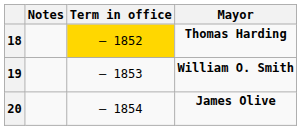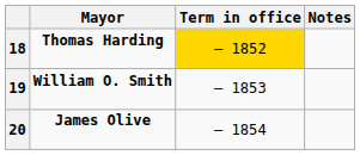 <table class="wikitable sortable" style="text-align:center;">
 <tr>
 <th scope="col" data-sort-type="number"></th>
+<th scope="col">Mayor</th>
+<th scope="col">Term in office</th>
 <th scope="col">Notes</th>
-<th scope="col">Term in office</th>
-<th scope="col">Mayor</th>
 </tr>
 <tr>
 <th scope="row">18</th>
+<td><strong>Thomas Harding</strong><br><br></td>
+<td style="background: gold;"> – 1852</td>
 <td></td>
-<td style="background: gold;"> – 1852</td>
-<td><strong>Thomas Harding</strong><br><br></td>
 </tr>
 <tr>
 <th scope="row">19</th>
+<td><strong>William O. Smith</strong><br><br></td>
+<td> – 1853</td>
 <td></td>
-<td> – 1853</td>
-<td><strong>William O. Smith</strong><br><br></td>
 </tr>
 <tr>
 <th scope="row">20</th>
+<td><strong>James Olive</strong><br><br></td>
+<td> – 1854</td>
 <td></td>
-<td> – 1854</td>
-<td><strong>James Olive</strong><br><br></td>
 </tr>
 </table>
